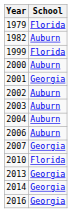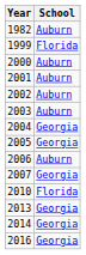 <table class="wikitable">
 <tr>
 <th>Year</th>
 <th>School</th>
-</tr>
-<tr>
-<td>1979</td>
-<td><a href='#'>Florida</a></td>
 </tr>
 <tr>
 <td>1982</td>
 <td><a href='#'>Auburn</a></td>
 </tr>
 <tr>
 <td>1999</td>
 <td><a href='#'>Florida</a></td>
 </tr>
 <tr>
 <td>2000</td>
 <td><a href='#'>Auburn</a></td>
 </tr>
 <tr>
 <td>2001</td>
-<td><a href='#'>Georgia</a></td>
+<td><a href='#'>Auburn</a></td>
 </tr>
 <tr>
 <td>2002</td>
 <td><a href='#'>Auburn</a></td>
 </tr>
 <tr>
 <td>2003</td>
 <td><a href='#'>Auburn</a></td>
 </tr>
 <tr>
 <td>2004</td>
-<td><a href='#'>Auburn</a></td>
+<td><a href='#'>Georgia</a></td>
+</tr>
+<tr>
+<td>2005</td>
+<td><a href='#'>Georgia</a></td>
 </tr>
 <tr>
 <td>2006</td>
 <td><a href='#'>Auburn</a></td>
 </tr>
 <tr>
 <td>2007</td>
 <td><a href='#'>Georgia</a></td>
 </tr>
 <tr>
 <td>2010</td>
 <td><a href='#'>Florida</a></td>
 </tr>
 <tr>
 <td>2013</td>
 <td><a href='#'>Georgia</a></td>
 </tr>
 <tr>
 <td>2014</td>
 <td><a href='#'>Georgia</a></td>
 </tr>
 <tr>
 <td>2016</td>
 <td><a href='#'>Georgia</a></td>
 </tr>
 </table>
